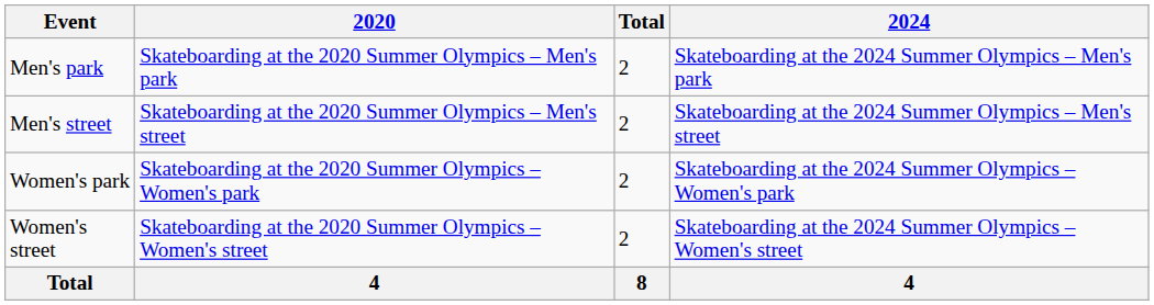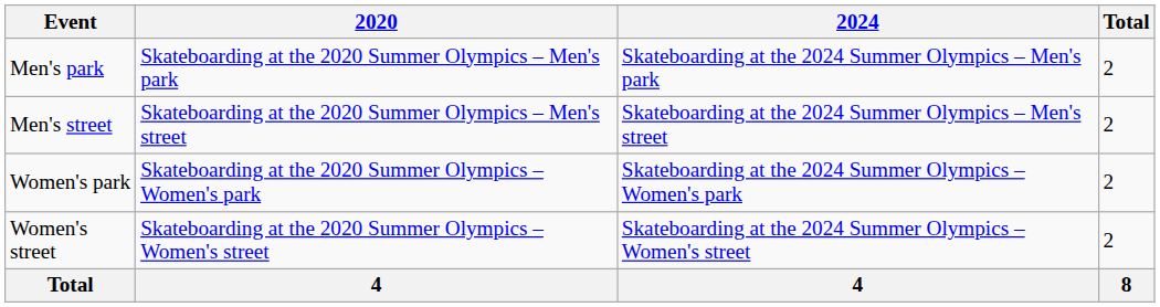 <table class="wikitable">
 <tr>
 <th>Event</th>
 <th><a href='#'>2020</a></th>
+<th><a href='#'>2024</a></th>
 <th>Total</th>
-<th><a href='#'>2024</a></th>
 </tr>
 <tr>
 <td align=left>Men's <a href='#'>park</a></td>
 <td><a href='#'>Skateboarding at the 2020 Summer Olympics – Men's park</a></td>
+<td><a href='#'>Skateboarding at the 2024 Summer Olympics – Men's park</a></td>
 <td>2</td>
-<td><a href='#'>Skateboarding at the 2024 Summer Olympics – Men's park</a></td>
 </tr>
 <tr>
 <td align=left>Men's <a href='#'>street</a></td>
 <td><a href='#'>Skateboarding at the 2020 Summer Olympics – Men's street</a></td>
+<td><a href='#'>Skateboarding at the 2024 Summer Olympics – Men's street</a></td>
 <td>2</td>
-<td><a href='#'>Skateboarding at the 2024 Summer Olympics – Men's street</a></td>
 </tr>
 <tr>
 <td align=left>Women's park</td>
 <td><a href='#'>Skateboarding at the 2020 Summer Olympics – Women's park</a></td>
+<td><a href='#'>Skateboarding at the 2024 Summer Olympics – Women's park</a></td>
 <td>2</td>
-<td><a href='#'>Skateboarding at the 2024 Summer Olympics – Women's park</a></td>
 </tr>
 <tr>
 <td align=left>Women's street</td>
 <td><a href='#'>Skateboarding at the 2020 Summer Olympics – Women's street</a></td>
+<td><a href='#'>Skateboarding at the 2024 Summer Olympics – Women's street</a></td>
 <td>2</td>
-<td><a href='#'>Skateboarding at the 2024 Summer Olympics – Women's street</a></td>
 </tr>
 <tr>
 <th>Total</th>
 <th>4</th>
+<th>4</th>
 <th>8</th>
-<th>4</th>
 </tr>
 </table>
